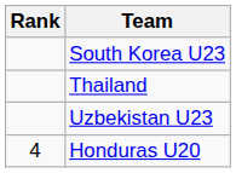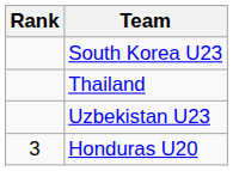 <table class="wikitable">
 <tr>
 <th>Rank</th>
 <th>Team</th>
 </tr>
 <tr>
 <td align=center></td>
 <td> <a href='#'>South Korea U23</a></td>
 </tr>
 <tr>
 <td align=center></td>
 <td> <a href='#'>Thailand</a></td>
 </tr>
 <tr>
 <td align=center></td>
 <td> <a href='#'>Uzbekistan U23</a></td>
 </tr>
 <tr>
-<td align=center>4</td>
+<td align=center>3</td>
 <td> <a href='#'>Honduras U20</a></td>
 </tr>
 </table>
